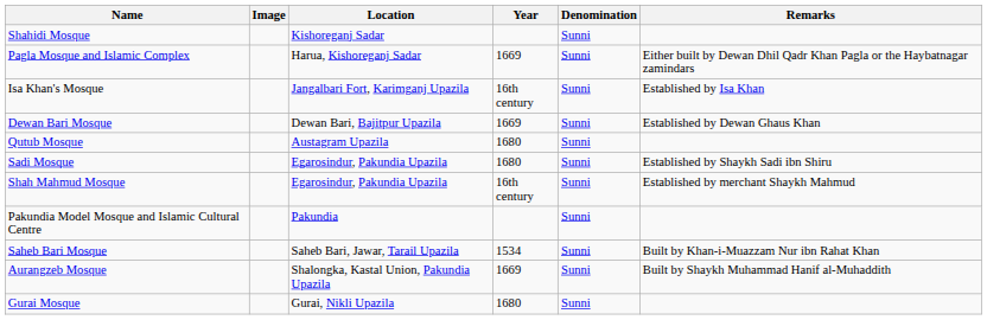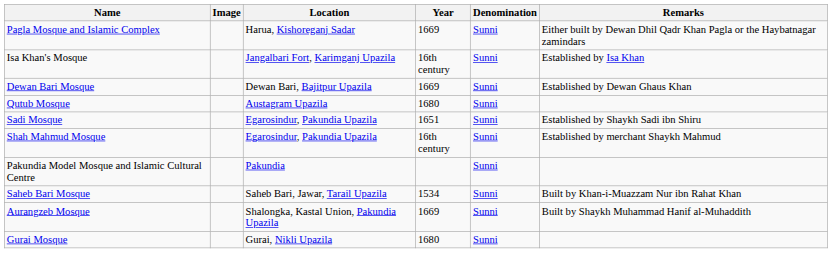 <table class="wikitable sortable">
 <tr>
 <th>Name</th>
 <th align=center class=unsortable>Image</th>
 <th>Location</th>
 <th>Year</th>
 <th>Denomination</th>
 <th align=left class=unsortable>Remarks</th>
-</tr>
-<tr valign=top>
-<td><a href='#'>Shahidi Mosque</a></td>
-<td></td>
-<td><a href='#'>Kishoreganj Sadar</a></td>
-<td></td>
-<td><a href='#'>Sunni</a></td>
-<td></td>
 </tr>
 <tr valign=top>
 <td><a href='#'>Pagla Mosque and Islamic Complex</a></td>
 <td></td>
 <td>Harua, <a href='#'>Kishoreganj Sadar</a></td>
 <td>1669</td>
 <td><a href='#'>Sunni</a></td>
 <td>Either built by Dewan Dhil Qadr Khan Pagla or the Haybatnagar zamindars</td>
 </tr>
 <tr valign=top>
 <td>Isa Khan's Mosque</td>
 <td></td>
 <td><a href='#'>Jangalbari Fort</a>, <a href='#'>Karimganj Upazila</a></td>
 <td>16th century</td>
 <td><a href='#'>Sunni</a></td>
 <td>Established by <a href='#'>Isa Khan</a></td>
 </tr>
 <tr valign=top>
 <td><a href='#'>Dewan Bari Mosque</a></td>
 <td></td>
 <td>Dewan Bari, <a href='#'>Bajitpur Upazila</a></td>
 <td>1669</td>
 <td><a href='#'>Sunni</a></td>
 <td>Established by Dewan Ghaus Khan</td>
 </tr>
 <tr valign=top>
 <td><a href='#'>Qutub Mosque</a></td>
 <td></td>
 <td><a href='#'>Austagram Upazila</a></td>
 <td>1680</td>
 <td><a href='#'>Sunni</a></td>
 <td></td>
 </tr>
 <tr valign=top>
 <td><a href='#'>Sadi Mosque</a></td>
 <td></td>
 <td><a href='#'>Egarosindur</a>, <a href='#'>Pakundia Upazila</a></td>
-<td>1680</td>
+<td>1651</td>
 <td><a href='#'>Sunni</a></td>
 <td>Established by Shaykh Sadi ibn Shiru</td>
 </tr>
 <tr valign=top>
 <td><a href='#'>Shah Mahmud Mosque</a></td>
 <td></td>
 <td><a href='#'>Egarosindur</a>, <a href='#'>Pakundia Upazila</a></td>
 <td>16th century</td>
 <td><a href='#'>Sunni</a></td>
 <td>Established by merchant Shaykh Mahmud</td>
 </tr>
 <tr valign=top>
 <td>Pakundia Model Mosque and Islamic Cultural Centre</td>
 <td></td>
 <td><a href='#'>Pakundia</a></td>
 <td></td>
 <td><a href='#'>Sunni</a></td>
 <td></td>
 </tr>
 <tr valign=top>
 <td><a href='#'>Saheb Bari Mosque</a></td>
 <td></td>
 <td>Saheb Bari, Jawar, <a href='#'>Tarail Upazila</a></td>
 <td>1534</td>
 <td><a href='#'>Sunni</a></td>
 <td>Built by Khan-i-Muazzam Nur ibn Rahat Khan</td>
 </tr>
 <tr valign=top>
 <td><a href='#'>Aurangzeb Mosque</a></td>
 <td></td>
 <td>Shalongka, Kastal Union, <a href='#'>Pakundia Upazila</a></td>
 <td>1669</td>
 <td><a href='#'>Sunni</a></td>
 <td>Built by Shaykh Muhammad Hanif al-Muhaddith</td>
 </tr>
 <tr valign=top>
 <td><a href='#'>Gurai Mosque</a></td>
 <td></td>
 <td>Gurai, <a href='#'>Nikli Upazila</a></td>
 <td>1680</td>
 <td><a href='#'>Sunni</a></td>
 <td></td>
 </tr>
 </table>
